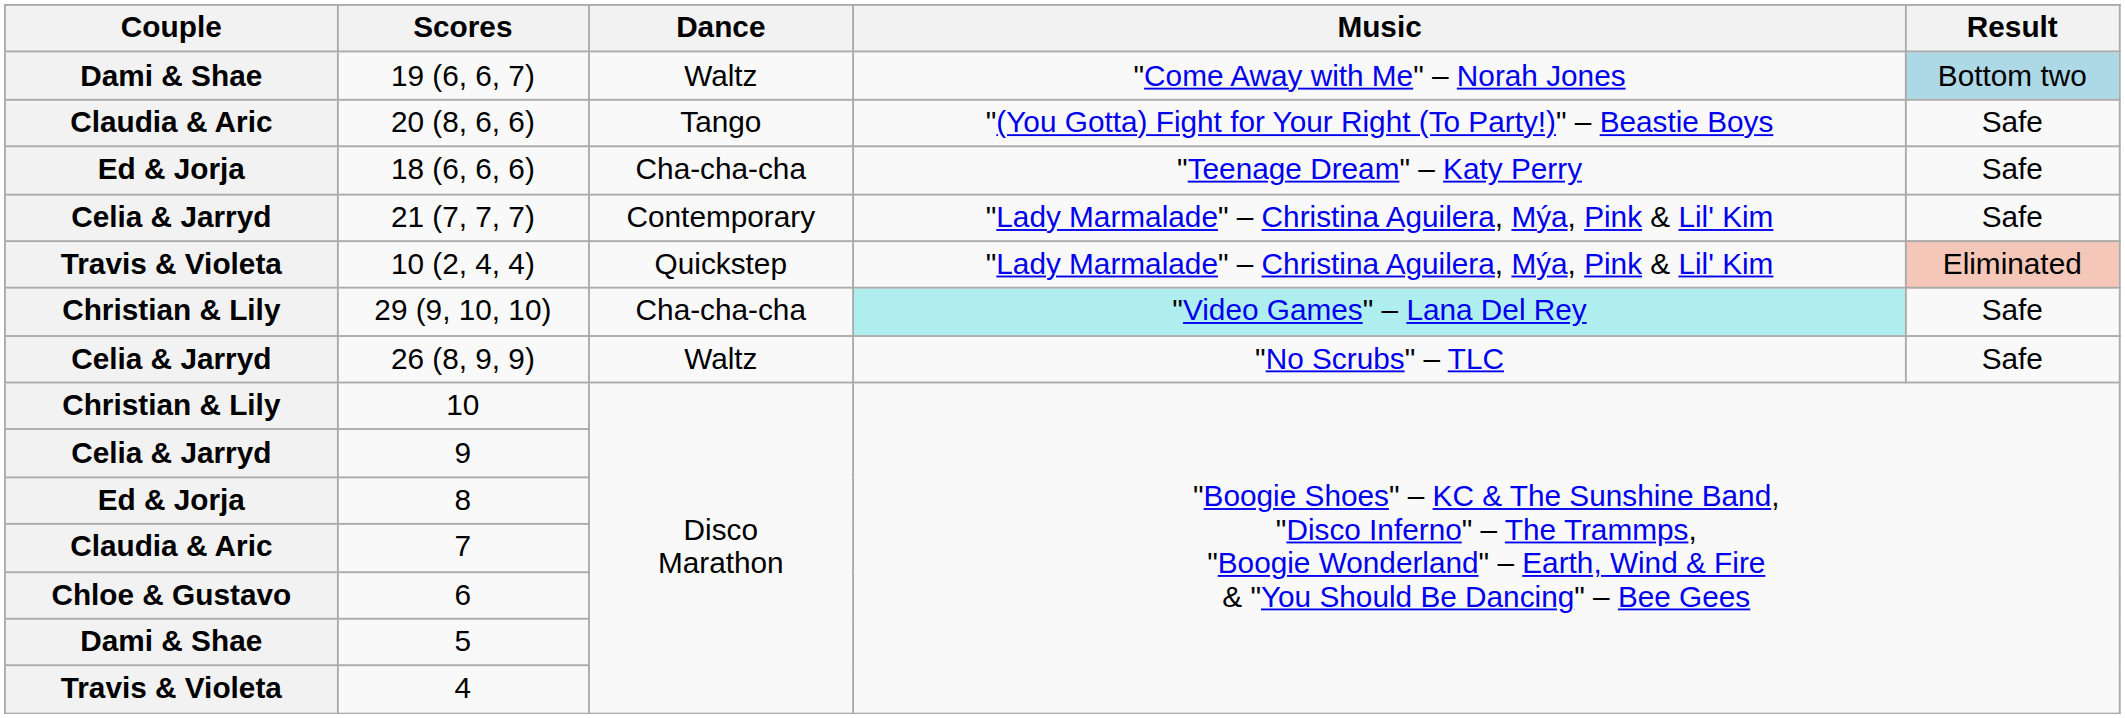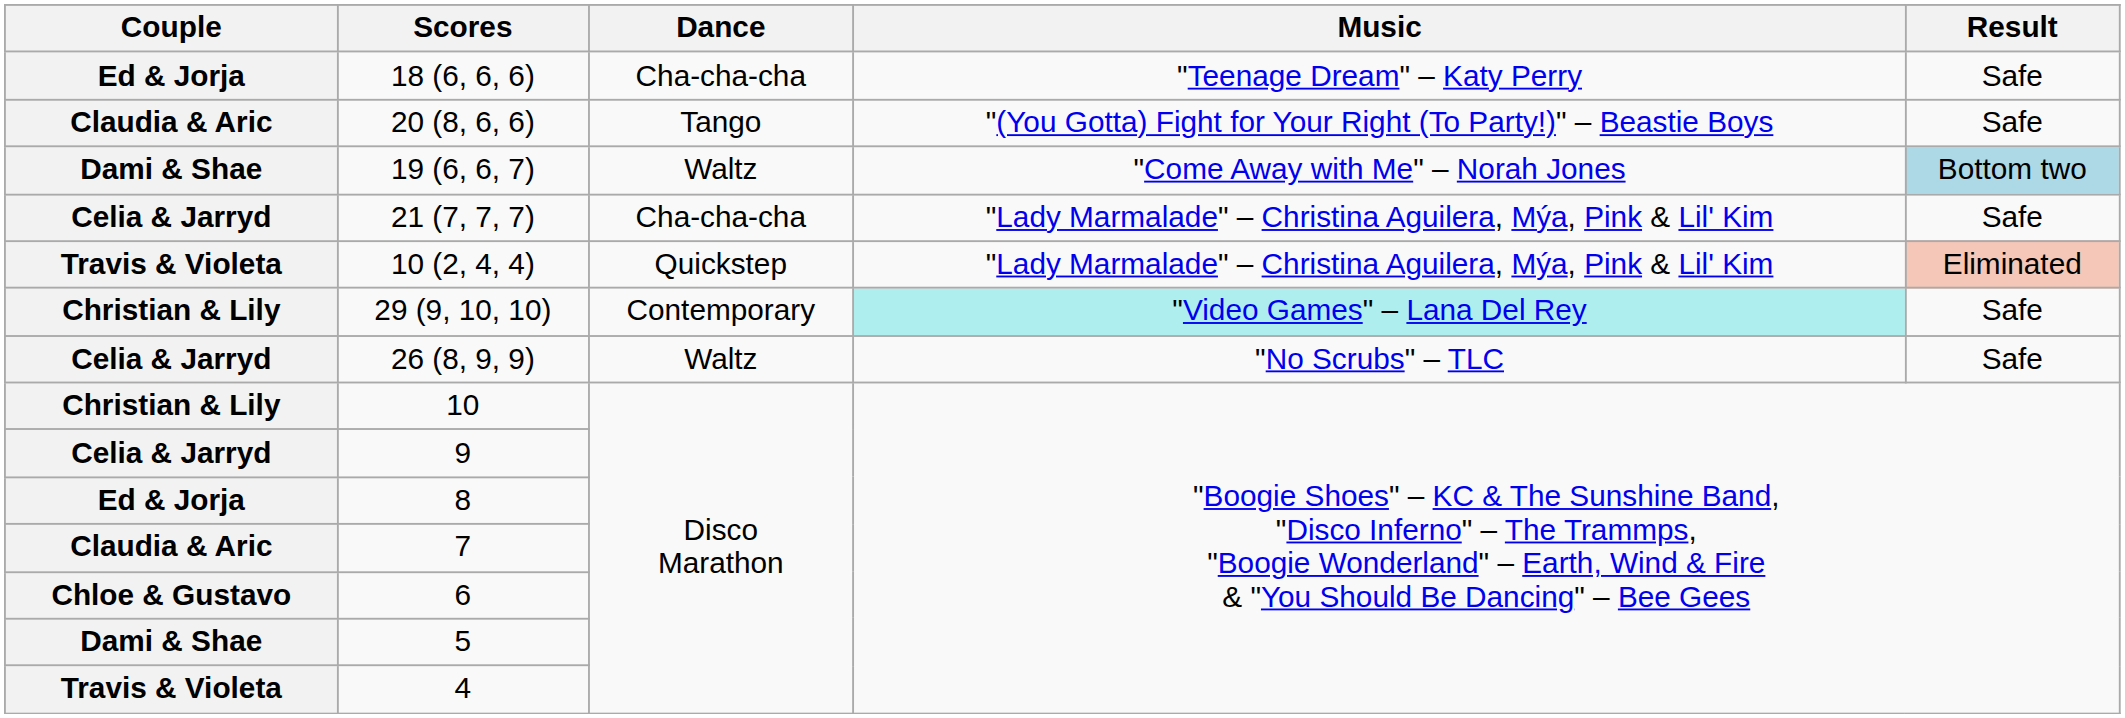 <table class="wikitable sortable" style="text-align:center; width: 90%">
 <tr>
 <th scope="col">Couple</th>
 <th scope="col">Scores</th>
 <th scope="col" class="unsortable">Dance</th>
 <th scope="col" class="unsortable">Music</th>
 <th scope="col" class="unsortable">Result</th>
 </tr>
 <tr>
-<th scope="row">Dami & Shae</th>
-<td>19 (6, 6, 7)</td>
-<td>Waltz</td>
-<td>"<a href='#'>Come Away with Me</a>" – <a href='#'>Norah Jones</a></td>
-<td bgcolor="lightblue">Bottom two</td>
+<th scope="row">Ed & Jorja</th>
+<td>18 (6, 6, 6)</td>
+<td>Cha-cha-cha</td>
+<td>"<a href='#'>Teenage Dream</a>" – <a href='#'>Katy Perry</a></td>
+<td>Safe</td>
 </tr>
 <tr>
 <th scope="row">Claudia & Aric</th>
 <td>20 (8, 6, 6)</td>
 <td>Tango</td>
 <td>"<a href='#'>(You Gotta) Fight for Your Right (To Party!)</a>" – <a href='#'>Beastie Boys</a></td>
 <td>Safe</td>
 </tr>
 <tr>
-<th scope="row">Ed & Jorja</th>
-<td>18 (6, 6, 6)</td>
-<td>Cha-cha-cha</td>
-<td>"<a href='#'>Teenage Dream</a>" – <a href='#'>Katy Perry</a></td>
-<td>Safe</td>
+<th scope="row">Dami & Shae</th>
+<td>19 (6, 6, 7)</td>
+<td>Waltz</td>
+<td>"<a href='#'>Come Away with Me</a>" – <a href='#'>Norah Jones</a></td>
+<td bgcolor="lightblue">Bottom two</td>
 </tr>
 <tr>
 <th scope="row">Celia & Jarryd</th>
 <td>21 (7, 7, 7)</td>
-<td>Contemporary</td>
+<td>Cha-cha-cha</td>
 <td>"<a href='#'>Lady Marmalade</a>" –  <a href='#'>Christina Aguilera</a>, <a href='#'>Mýa</a>, <a href='#'>Pink</a> & <a href='#'>Lil' Kim</a></td>
 <td>Safe</td>
 </tr>
 <tr>
 <th scope="row">Travis & Violeta</th>
 <td>10 (2, 4, 4)</td>
 <td>Quickstep</td>
 <td>"<a href='#'>Lady Marmalade</a>" –  <a href='#'>Christina Aguilera</a>, <a href='#'>Mýa</a>, <a href='#'>Pink</a> & <a href='#'>Lil' Kim</a></td>
 <td bgcolor="f4c7b8">Eliminated</td>
 </tr>
 <tr>
 <th scope="row">Christian & Lily</th>
 <td>29 (9, 10, 10)</td>
-<td>Cha-cha-cha</td>
+<td>Contemporary</td>
 <td style="background: paleturquoise;">"<a href='#'>Video Games</a>" – <a href='#'>Lana Del Rey</a></td>
 <td>Safe</td>
 </tr>
 <tr>
 <th scope="row">Celia & Jarryd</th>
 <td>26 (8, 9, 9)</td>
 <td>Waltz</td>
 <td>"<a href='#'>No Scrubs</a>" – <a href='#'>TLC</a></td>
 <td>Safe</td>
 </tr>
 <tr>
 <th scope="row">Christian & Lily</th>
 <td>10</td>
 <td rowspan="7">Disco<br>Marathon</td>
 <td colspan="2" rowspan="7">"<a href='#'>Boogie Shoes</a>" – <a href='#'>KC & The Sunshine Band</a>,<br>"<a href='#'>Disco Inferno</a>" – <a href='#'>The Trammps</a>,<br>"<a href='#'>Boogie Wonderland</a>" – <a href='#'>Earth, Wind & Fire</a><br>& "<a href='#'>You Should Be Dancing</a>" –  <a href='#'>Bee Gees</a></td>
 </tr>
 <tr>
 <th scope="row">Celia & Jarryd</th>
 <td>9</td>
 </tr>
 <tr>
 <th scope="row">Ed & Jorja</th>
 <td>8</td>
 </tr>
 <tr>
 <th scope="row">Claudia & Aric</th>
 <td>7</td>
 </tr>
 <tr>
 <th scope="row">Chloe & Gustavo</th>
 <td>6</td>
 </tr>
 <tr>
 <th scope="row">Dami & Shae</th>
 <td>5</td>
 </tr>
 <tr>
 <th scope="row">Travis & Violeta</th>
 <td>4</td>
 </tr>
 </table>
